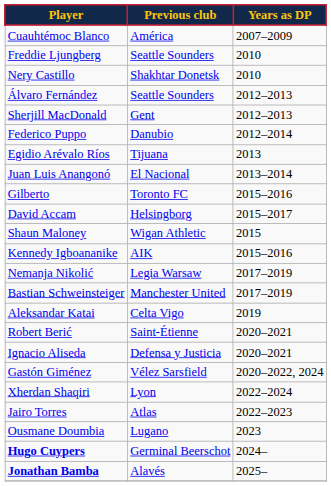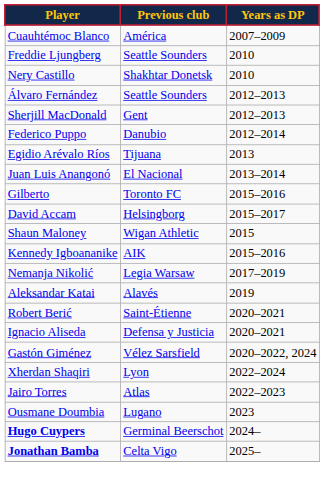 <table class="wikitable" style="text-align:center">
 <tr>
 <th style="background:#11284A; color:#FFC609; border:2px solid #C11F32;">Player</th>
 <th style="background:#11284A; color:#FFC609; border:2px solid #C11F32;">Previous club</th>
 <th style="background:#11284A; color:#FFC609; border:2px solid #C11F32;">Years as DP</th>
 </tr>
 <tr>
 <td align=left> <a href='#'>Cuauhtémoc Blanco</a></td>
 <td align=left> <a href='#'>América</a></td>
 <td align=left>2007–2009</td>
 </tr>
 <tr>
 <td align=left> <a href='#'>Freddie Ljungberg</a></td>
 <td align=left> <a href='#'>Seattle Sounders</a></td>
 <td align=left>2010</td>
 </tr>
 <tr>
 <td align=left> <a href='#'>Nery Castillo</a></td>
 <td align=left> <a href='#'>Shakhtar Donetsk</a></td>
 <td align=left>2010</td>
 </tr>
 <tr>
 <td align=left> <a href='#'>Álvaro Fernández</a></td>
 <td align=left> <a href='#'>Seattle Sounders</a></td>
 <td align=left>2012–2013</td>
 </tr>
 <tr>
 <td align=left> <a href='#'>Sherjill MacDonald</a></td>
 <td align=left> <a href='#'>Gent</a></td>
 <td align=left>2012–2013</td>
 </tr>
 <tr>
 <td align=left> <a href='#'>Federico Puppo</a></td>
 <td align=left> <a href='#'>Danubio</a></td>
 <td align=left>2012–2014</td>
 </tr>
 <tr>
 <td align=left> <a href='#'>Egidio Arévalo Ríos</a></td>
 <td align=left> <a href='#'>Tijuana</a></td>
 <td align=left>2013</td>
 </tr>
 <tr>
 <td align=left> <a href='#'>Juan Luis Anangonó</a></td>
 <td align=left> <a href='#'>El Nacional</a></td>
 <td align=left>2013–2014</td>
 </tr>
 <tr>
 <td align=left> <a href='#'>Gilberto</a></td>
 <td align=left> <a href='#'>Toronto FC</a></td>
 <td align=left>2015–2016</td>
 </tr>
 <tr>
 <td align=left> <a href='#'>David Accam</a></td>
 <td align=left> <a href='#'>Helsingborg</a></td>
 <td align=left>2015–2017</td>
 </tr>
 <tr>
 <td align=left> <a href='#'>Shaun Maloney</a></td>
 <td align=left> <a href='#'>Wigan Athletic</a></td>
 <td align=left>2015</td>
 </tr>
 <tr>
 <td align=left> <a href='#'>Kennedy Igboananike</a></td>
 <td align=left> <a href='#'>AIK</a></td>
 <td align=left>2015–2016</td>
 </tr>
 <tr>
 <td align=left> <a href='#'>Nemanja Nikolić</a></td>
 <td align=left> <a href='#'>Legia Warsaw</a></td>
 <td align=left>2017–2019</td>
 </tr>
 <tr>
-<td align=left> <a href='#'>Bastian Schweinsteiger</a></td>
-<td align=left> <a href='#'>Manchester United</a></td>
-<td align=left>2017–2019</td>
-</tr>
-<tr>
 <td align=left> <a href='#'>Aleksandar Katai</a></td>
-<td align=left> <a href='#'>Celta Vigo</a></td>
+<td align=left> <a href='#'>Alavés</a></td>
 <td align=left>2019</td>
 </tr>
 <tr>
 <td align=left> <a href='#'>Robert Berić</a></td>
 <td align=left> <a href='#'>Saint-Étienne</a></td>
 <td align=left>2020–2021</td>
 </tr>
 <tr>
 <td align=left> <a href='#'>Ignacio Aliseda</a></td>
 <td align=left> <a href='#'>Defensa y Justicia</a></td>
 <td align=left>2020–2021</td>
 </tr>
 <tr>
 <td align=left> <a href='#'>Gastón Giménez</a></td>
 <td align=left> <a href='#'>Vélez Sarsfield</a></td>
 <td align=left>2020–2022, 2024</td>
 </tr>
 <tr>
 <td align=left> <a href='#'>Xherdan Shaqiri</a></td>
 <td align=left> <a href='#'>Lyon</a></td>
 <td align=left>2022–2024</td>
 </tr>
 <tr>
 <td align=left> <a href='#'>Jairo Torres</a></td>
 <td align=left> <a href='#'>Atlas</a></td>
 <td align=left>2022–2023</td>
 </tr>
 <tr>
 <td align=left> <a href='#'>Ousmane Doumbia</a></td>
 <td align=left> <a href='#'>Lugano</a></td>
 <td align=left>2023</td>
 </tr>
 <tr>
 <td align=left> <strong><a href='#'>Hugo Cuypers</a></strong></td>
 <td align=left> <a href='#'>Germinal Beerschot</a></td>
 <td align=left>2024–</td>
 </tr>
 <tr>
 <td align=left> <strong><a href='#'>Jonathan Bamba</a></strong></td>
-<td align=left> <a href='#'>Alavés</a></td>
+<td align=left> <a href='#'>Celta Vigo</a></td>
 <td align=left>2025–</td>
 </tr>
 <tr>
 </tr>
 </table>
